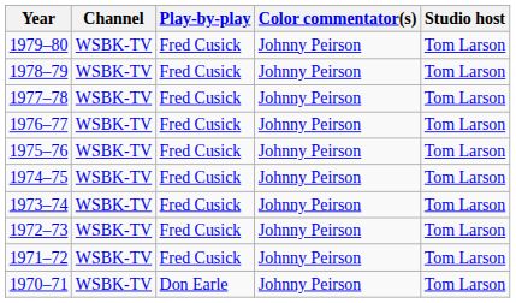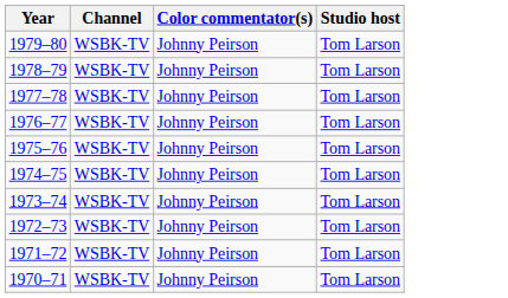 <table class="wikitable">
 <tr>
 <th>Year</th>
 <th>Channel</th>
-<th><a href='#'>Play-by-play</a></th>
 <th><a href='#'>Color commentator</a>(s)</th>
 <th>Studio host</th>
 </tr>
 <tr>
 <td><a href='#'>1979–80</a></td>
 <td><a href='#'>WSBK-TV</a></td>
-<td><a href='#'>Fred Cusick</a></td>
 <td><a href='#'>Johnny Peirson</a></td>
 <td><a href='#'>Tom Larson</a></td>
 </tr>
 <tr>
 <td><a href='#'>1978–79</a></td>
 <td><a href='#'>WSBK-TV</a></td>
-<td><a href='#'>Fred Cusick</a></td>
 <td><a href='#'>Johnny Peirson</a></td>
 <td><a href='#'>Tom Larson</a></td>
 </tr>
 <tr>
 <td><a href='#'>1977–78</a></td>
 <td><a href='#'>WSBK-TV</a></td>
-<td><a href='#'>Fred Cusick</a></td>
 <td><a href='#'>Johnny Peirson</a></td>
 <td><a href='#'>Tom Larson</a></td>
 </tr>
 <tr>
 <td><a href='#'>1976–77</a></td>
 <td><a href='#'>WSBK-TV</a></td>
-<td><a href='#'>Fred Cusick</a></td>
 <td><a href='#'>Johnny Peirson</a></td>
 <td><a href='#'>Tom Larson</a></td>
 </tr>
 <tr>
 <td><a href='#'>1975–76</a></td>
 <td><a href='#'>WSBK-TV</a></td>
-<td><a href='#'>Fred Cusick</a></td>
 <td><a href='#'>Johnny Peirson</a></td>
 <td><a href='#'>Tom Larson</a></td>
 </tr>
 <tr>
 <td><a href='#'>1974–75</a></td>
 <td><a href='#'>WSBK-TV</a></td>
-<td><a href='#'>Fred Cusick</a></td>
 <td><a href='#'>Johnny Peirson</a></td>
 <td><a href='#'>Tom Larson</a></td>
 </tr>
 <tr>
 <td><a href='#'>1973–74</a></td>
 <td><a href='#'>WSBK-TV</a></td>
-<td><a href='#'>Fred Cusick</a></td>
 <td><a href='#'>Johnny Peirson</a></td>
 <td><a href='#'>Tom Larson</a></td>
 </tr>
 <tr>
 <td><a href='#'>1972–73</a></td>
 <td><a href='#'>WSBK-TV</a></td>
-<td><a href='#'>Fred Cusick</a></td>
 <td><a href='#'>Johnny Peirson</a></td>
 <td><a href='#'>Tom Larson</a></td>
 </tr>
 <tr>
 <td><a href='#'>1971–72</a></td>
 <td><a href='#'>WSBK-TV</a></td>
-<td><a href='#'>Fred Cusick</a></td>
 <td><a href='#'>Johnny Peirson</a></td>
 <td><a href='#'>Tom Larson</a></td>
 </tr>
 <tr>
 <td><a href='#'>1970–71</a></td>
 <td><a href='#'>WSBK-TV</a></td>
-<td><a href='#'>Don Earle</a></td>
 <td><a href='#'>Johnny Peirson</a></td>
 <td><a href='#'>Tom Larson</a></td>
 </tr>
 </table>
